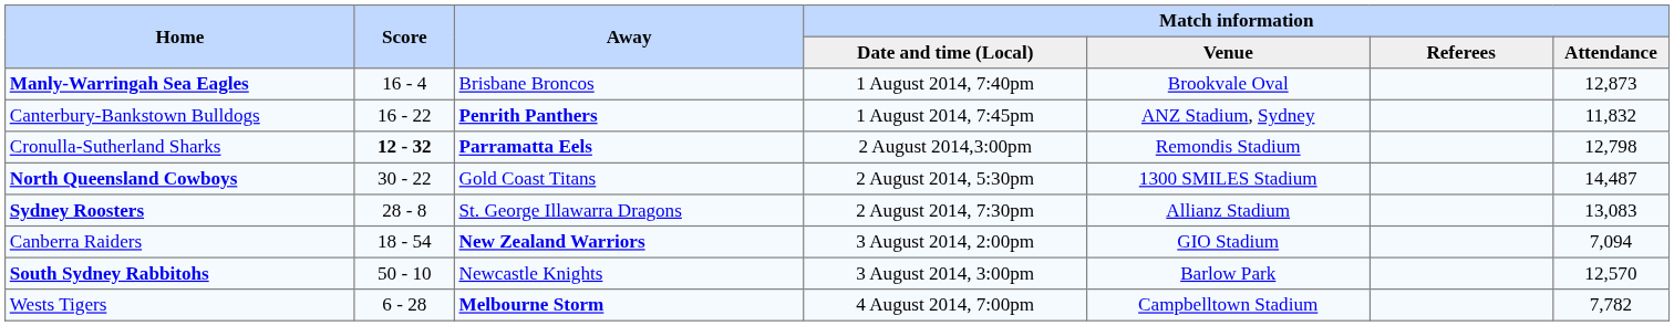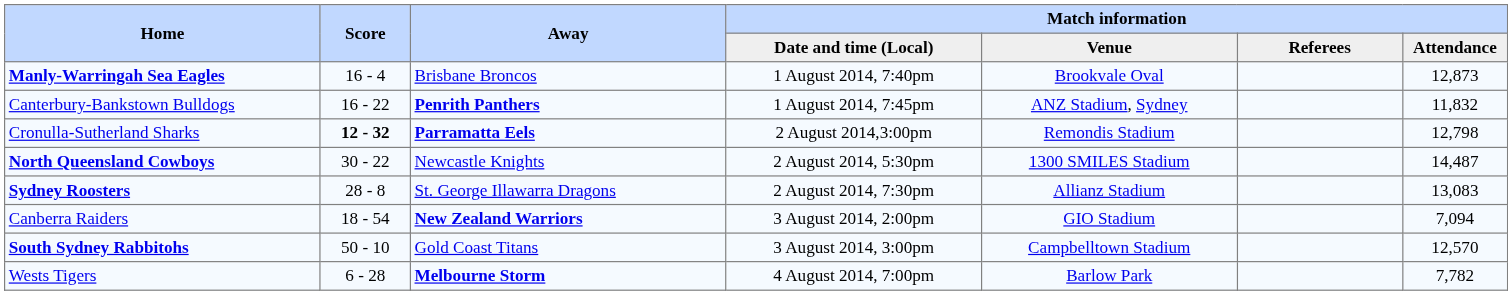 <table border="1" cellpadding="3" cellspacing="0" style="border-collapse:collapse; font-size:90%; width:100%;">
 <tr style="background:#c1d8ff;">
 <th rowspan="2" style="width:21%;">Home</th>
 <th rowspan="2" style="width:6%;">Score</th>
 <th rowspan="2" style="width:21%;">Away</th>
 <th colspan=6>Match information</th>
 </tr>
 <tr style="background:#efefef;">
 <th width=17%>Date and time (Local)</th>
 <th width=17%>Venue</th>
 <th width=11%>Referees</th>
 <th width=7%>Attendance</th>
 </tr>
 <tr style="text-align:center; background:#f5faff;">
 <td align=left><strong> <a href='#'>Manly-Warringah Sea Eagles</a></strong></td>
 <td>16 - 4</td>
 <td align=left> <a href='#'>Brisbane Broncos</a></td>
 <td>1 August 2014, 7:40pm</td>
 <td><a href='#'>Brookvale Oval</a></td>
 <td></td>
 <td>12,873</td>
 </tr>
 <tr style="text-align:center; background:#f5faff;">
 <td align=left> <a href='#'>Canterbury-Bankstown Bulldogs</a></td>
 <td>16 - 22</td>
 <td align=left><strong> <a href='#'>Penrith Panthers</a></strong></td>
 <td>1 August 2014, 7:45pm</td>
 <td><a href='#'>ANZ Stadium</a>, <a href='#'>Sydney</a></td>
 <td></td>
 <td>11,832</td>
 </tr>
 <tr style="text-align:center; background:#f5faff;">
 <td align=left> <a href='#'>Cronulla-Sutherland Sharks</a></td>
 <td><strong>12 - 32</strong></td>
 <td align=left><strong> <a href='#'>Parramatta Eels</a></strong></td>
 <td>2 August 2014,3:00pm</td>
 <td><a href='#'>Remondis Stadium</a></td>
 <td></td>
 <td>12,798</td>
 </tr>
 <tr style="text-align:center; background:#f5faff;">
 <td align=left><strong> <a href='#'>North Queensland Cowboys</a></strong></td>
 <td>30 - 22</td>
-<td align=left> <a href='#'>Gold Coast Titans</a></td>
+<td align=left> <a href='#'>Newcastle Knights</a></td>
 <td>2 August 2014, 5:30pm</td>
 <td><a href='#'>1300 SMILES Stadium</a></td>
 <td></td>
 <td>14,487</td>
 </tr>
 <tr style="text-align:center; background:#f5faff;">
 <td align=left><strong> <a href='#'>Sydney Roosters</a></strong></td>
 <td>28 - 8</td>
 <td align=left> <a href='#'>St. George Illawarra Dragons</a></td>
 <td>2 August 2014, 7:30pm</td>
 <td><a href='#'>Allianz Stadium</a></td>
 <td></td>
 <td>13,083</td>
 </tr>
 <tr style="text-align:center; background:#f5faff;">
 <td align=left> <a href='#'>Canberra Raiders</a></td>
 <td>18 - 54</td>
 <td align=left><strong> <a href='#'>New Zealand Warriors</a></strong></td>
 <td>3 August 2014, 2:00pm</td>
 <td><a href='#'>GIO Stadium</a></td>
 <td></td>
 <td>7,094</td>
 </tr>
 <tr style="text-align:center; background:#f5faff;">
 <td align=left><strong> <a href='#'>South Sydney Rabbitohs</a></strong></td>
 <td>50 - 10</td>
-<td align=left> <a href='#'>Newcastle Knights</a></td>
+<td align=left> <a href='#'>Gold Coast Titans</a></td>
 <td>3 August 2014, 3:00pm</td>
-<td><a href='#'>Barlow Park</a></td>
+<td><a href='#'>Campbelltown Stadium</a></td>
 <td></td>
 <td>12,570</td>
 </tr>
 <tr style="text-align:center; background:#f5faff;">
 <td align=left> <a href='#'>Wests Tigers</a></td>
 <td>6 - 28</td>
 <td align=left><strong> <a href='#'>Melbourne Storm</a></strong></td>
 <td>4 August 2014, 7:00pm</td>
-<td><a href='#'>Campbelltown Stadium</a></td>
+<td><a href='#'>Barlow Park</a></td>
 <td></td>
 <td>7,782</td>
 </tr>
 </table>
